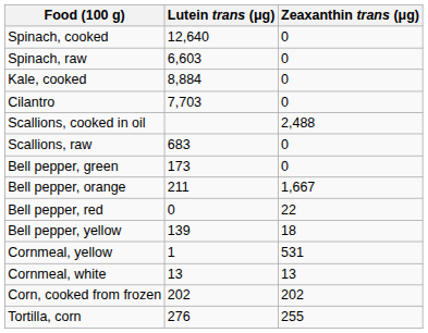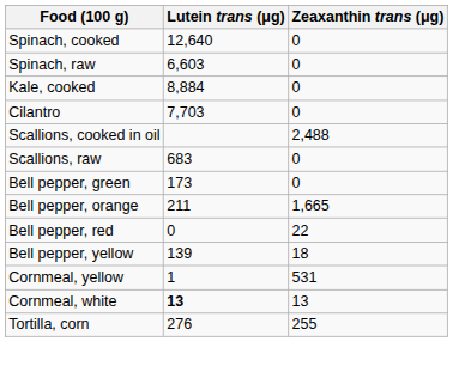 <table class="wikitable sortable">
 <tr>
 <th>Food (100 g)</th>
 <th>Lutein <em>trans</em> (μg)</th>
 <th>Zeaxanthin <em>trans</em> (μg)</th>
 </tr>
 <tr>
 <td>Spinach, cooked</td>
 <td>12,640</td>
 <td>0</td>
 </tr>
 <tr>
 <td>Spinach, raw</td>
 <td>6,603</td>
 <td>0</td>
 </tr>
 <tr>
 <td>Kale, cooked</td>
 <td>8,884</td>
 <td>0</td>
 </tr>
 <tr>
 <td>Cilantro</td>
 <td>7,703</td>
 <td>0</td>
 </tr>
 <tr>
 <td>Scallions, cooked in oil</td>
 <td></td>
 <td>2,488</td>
 </tr>
 <tr>
 <td>Scallions, raw</td>
 <td>683</td>
 <td>0</td>
 </tr>
 <tr>
 <td>Bell pepper, green</td>
 <td>173</td>
 <td>0</td>
 </tr>
 <tr>
 <td>Bell pepper, orange</td>
 <td>211</td>
-<td>1,667</td>
+<td>1,665</td>
 </tr>
 <tr>
 <td>Bell pepper, red</td>
 <td>0</td>
 <td>22</td>
 </tr>
 <tr>
 <td>Bell pepper, yellow</td>
 <td>139</td>
 <td>18</td>
 </tr>
 <tr>
 <td>Cornmeal, yellow</td>
 <td>1</td>
 <td>531</td>
 </tr>
 <tr>
 <td>Cornmeal, white</td>
+<td><strong>13</strong></td>
 <td>13</td>
-<td>13</td>
-</tr>
-<tr>
-<td>Corn, cooked from frozen</td>
-<td>202</td>
-<td>202</td>
 </tr>
 <tr>
 <td>Tortilla, corn</td>
 <td>276</td>
 <td>255</td>
 </tr>
 </table>
